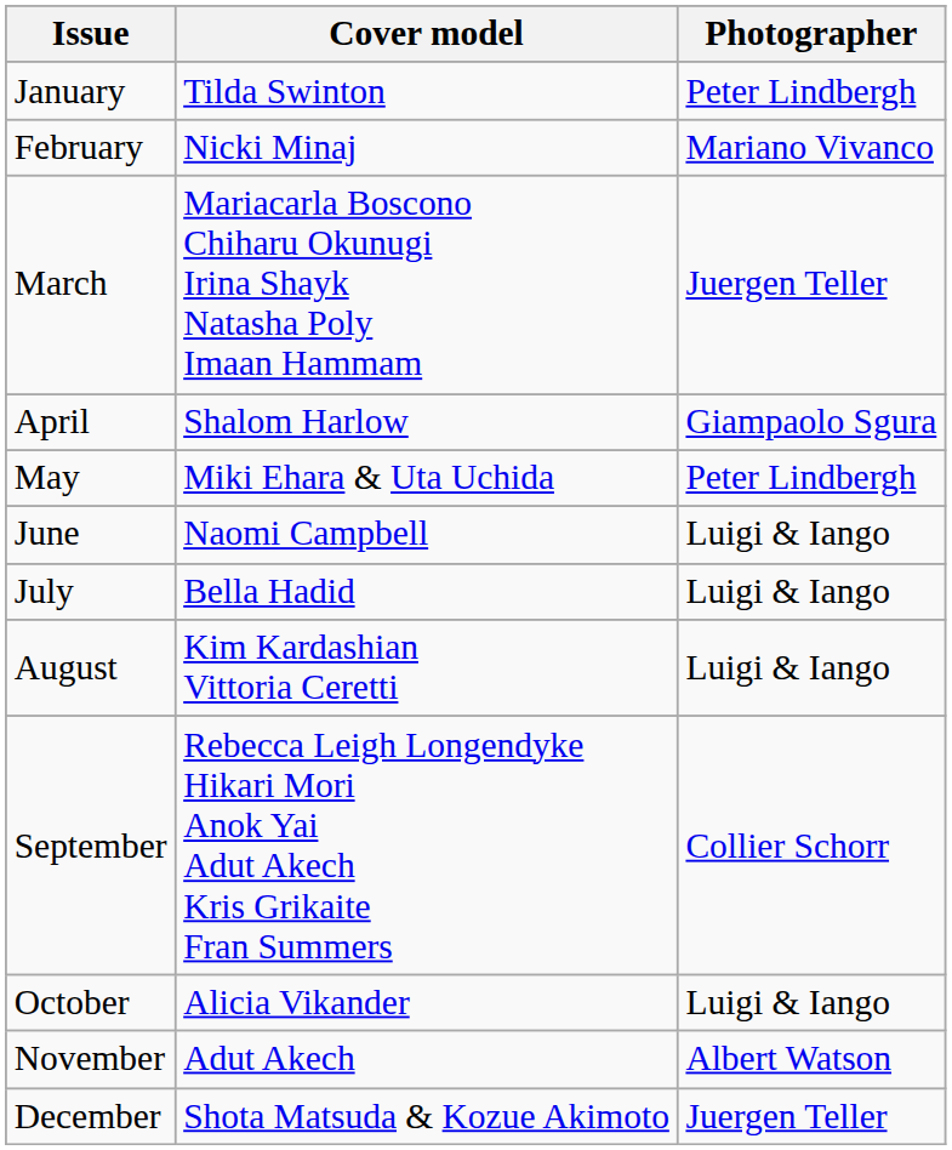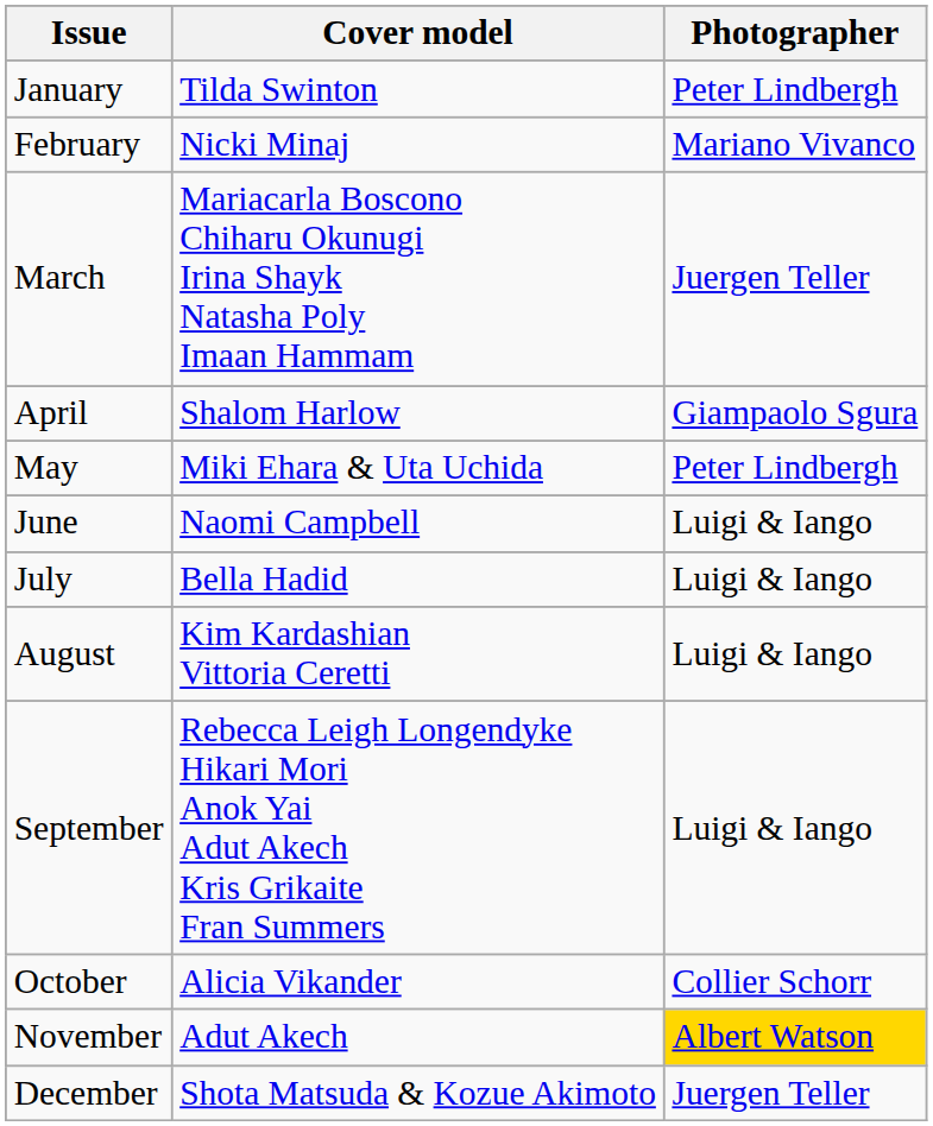 <table class="sortable wikitable">
 <tr>
 <th>Issue</th>
 <th>Cover model</th>
 <th>Photographer</th>
 </tr>
 <tr>
 <td>January</td>
 <td><a href='#'>Tilda Swinton</a></td>
 <td><a href='#'>Peter Lindbergh</a></td>
 </tr>
 <tr>
 <td>February</td>
 <td><a href='#'>Nicki Minaj</a></td>
 <td><a href='#'>Mariano Vivanco</a></td>
 </tr>
 <tr>
 <td>March</td>
 <td><a href='#'>Mariacarla Boscono</a><br><a href='#'>Chiharu Okunugi</a><br><a href='#'>Irina Shayk</a><br><a href='#'>Natasha Poly</a><br><a href='#'>Imaan Hammam</a></td>
 <td><a href='#'>Juergen Teller</a></td>
 </tr>
 <tr>
 <td>April</td>
 <td><a href='#'>Shalom Harlow</a></td>
 <td><a href='#'>Giampaolo Sgura</a></td>
 </tr>
 <tr>
 <td>May</td>
 <td><a href='#'>Miki Ehara</a> & <a href='#'>Uta Uchida</a></td>
 <td><a href='#'>Peter Lindbergh</a></td>
 </tr>
 <tr>
 <td>June</td>
 <td><a href='#'>Naomi Campbell</a></td>
 <td>Luigi & Iango</td>
 </tr>
 <tr>
 <td>July</td>
 <td><a href='#'>Bella Hadid</a></td>
 <td>Luigi & Iango</td>
 </tr>
 <tr>
 <td>August</td>
 <td><a href='#'>Kim Kardashian</a> <br> <a href='#'>Vittoria Ceretti</a></td>
 <td>Luigi & Iango</td>
 </tr>
 <tr>
 <td>September</td>
 <td><a href='#'>Rebecca Leigh Longendyke</a><br><a href='#'>Hikari Mori</a><br><a href='#'>Anok Yai</a><br><a href='#'>Adut Akech</a><br><a href='#'>Kris Grikaite</a><br><a href='#'>Fran Summers</a></td>
-<td><a href='#'>Collier Schorr</a></td>
+<td>Luigi & Iango</td>
 </tr>
 <tr>
 <td>October</td>
 <td><a href='#'>Alicia Vikander</a></td>
-<td>Luigi & Iango</td>
+<td><a href='#'>Collier Schorr</a></td>
 </tr>
 <tr>
 <td>November</td>
 <td><a href='#'>Adut Akech</a></td>
-<td><a href='#'>Albert Watson</a></td>
+<td style="background: gold;"><a href='#'>Albert Watson</a></td>
 </tr>
 <tr>
 <td>December</td>
 <td><a href='#'>Shota Matsuda</a> & <a href='#'>Kozue Akimoto</a></td>
 <td><a href='#'>Juergen Teller</a></td>
 </tr>
 </table>
